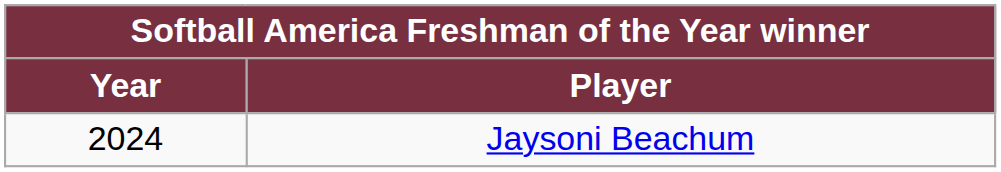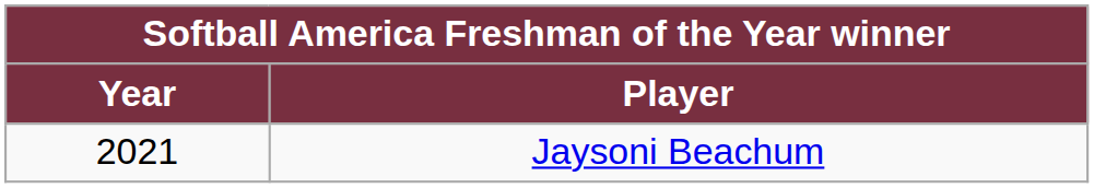 <table class="wikitable" style="width:75%;" style="border-collapse: collapse;">
 <tr>
 <td colspan="5" style= "background:#782F40; color:white; text-align:center;"><strong>Softball America Freshman of the Year winner</strong></td>
 </tr>
 <tr>
 <th style="background:#782F40; color:white;">Year</th>
 <th style="background:#782F40; color:white;">Player</th>
 </tr>
 <tr style="text-align:center;">
-<td>2024</td>
+<td>2021</td>
 <td><a href='#'>Jaysoni Beachum</a></td>
 </tr>
 </table>
